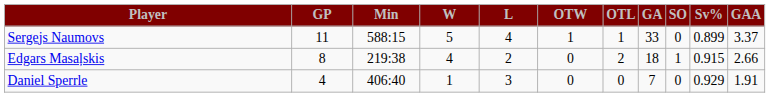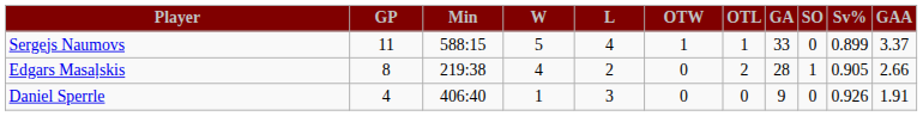 <table class="wikitable sortable" width="70%">
 <tr align="center"  bgcolor="#dddddd">
 <th style="background:maroon; color: silver;" width="50%">Player</th>
 <th style="background:maroon; color: silver;" width="10%">GP</th>
 <th style="background:maroon; color: silver;" width="10%">Min</th>
 <th style="background:maroon; color: silver;" width="10%">W</th>
 <th style="background:maroon; color: silver;" width="10%">L</th>
 <th style="background:maroon; color: silver;" width="10%">OTW</th>
 <th style="background:maroon; color: silver;" width="10%">OTL</th>
 <th style="background:maroon; color: silver;" width="10%">GA</th>
 <th style="background:maroon; color: silver;" width="10%">SO</th>
 <th style="background:maroon; color: silver;" width="10%">Sv%</th>
 <th style="background:maroon; color: silver;" width="10%">GAA</th>
 </tr>
 <tr align=center>
 <td align=left><a href='#'>Sergejs Naumovs</a></td>
 <td>11</td>
 <td>588:15</td>
 <td>5</td>
 <td>4</td>
 <td>1</td>
 <td>1</td>
 <td>33</td>
 <td>0</td>
 <td>0.899</td>
 <td>3.37</td>
 </tr>
 <tr align=center>
 <td align=left><a href='#'>Edgars Masaļskis</a></td>
 <td>8</td>
 <td>219:38</td>
 <td>4</td>
 <td>2</td>
 <td>0</td>
 <td>2</td>
-<td>18</td>
+<td>28</td>
 <td>1</td>
-<td>0.915</td>
+<td>0.905</td>
 <td>2.66</td>
 </tr>
 <tr align=center>
 <td align=left><a href='#'>Daniel Sperrle</a></td>
 <td>4</td>
 <td>406:40</td>
 <td>1</td>
 <td>3</td>
 <td>0</td>
 <td>0</td>
-<td>7</td>
+<td>9</td>
 <td>0</td>
-<td>0.929</td>
+<td>0.926</td>
 <td>1.91</td>
 </tr>
 </table>
